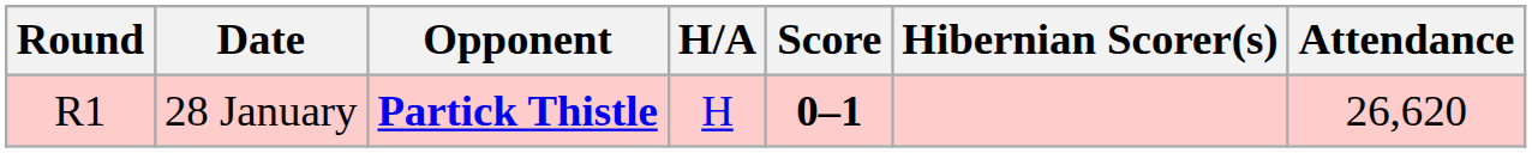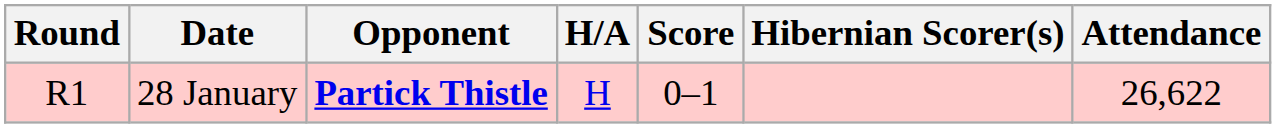 <table class="wikitable" style="text-align:center">
 <tr>
 <th>Round</th>
 <th>Date</th>
 <th>Opponent</th>
 <th>H/A</th>
 <th>Score</th>
 <th>Hibernian Scorer(s)</th>
 <th>Attendance</th>
 </tr>
 <tr bgcolor=#FFCCCC>
 <td>R1</td>
 <td align=left>28 January</td>
 <td align=left><strong><a href='#'>Partick Thistle</a></strong></td>
 <td><a href='#'>H</a></td>
-<td><strong>0–1</strong></td>
+<td>0–1</td>
 <td align=left></td>
-<td>26,620</td>
+<td>26,622</td>
 </tr>
 </table>
